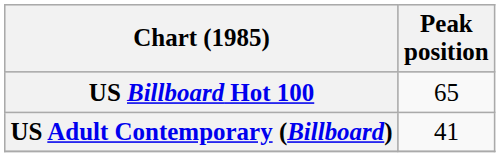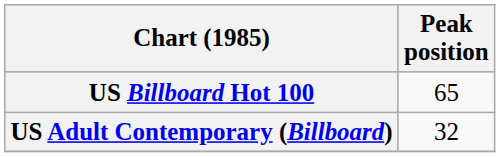 <table class="wikitable sortable plainrowheaders" style="text-align:center">
 <tr>
 <th>Chart (1985)</th>
 <th>Peak<br>position</th>
 </tr>
 <tr>
 <th scope="row">US <a href='#'><em>Billboard</em> Hot 100</a></th>
 <td>65</td>
 </tr>
 <tr>
 <th scope="row">US <a href='#'>Adult Contemporary</a> (<em><a href='#'>Billboard</a></em>)</th>
-<td>41</td>
+<td>32</td>
 </tr>
 <tr>
 </tr>
 </table>
